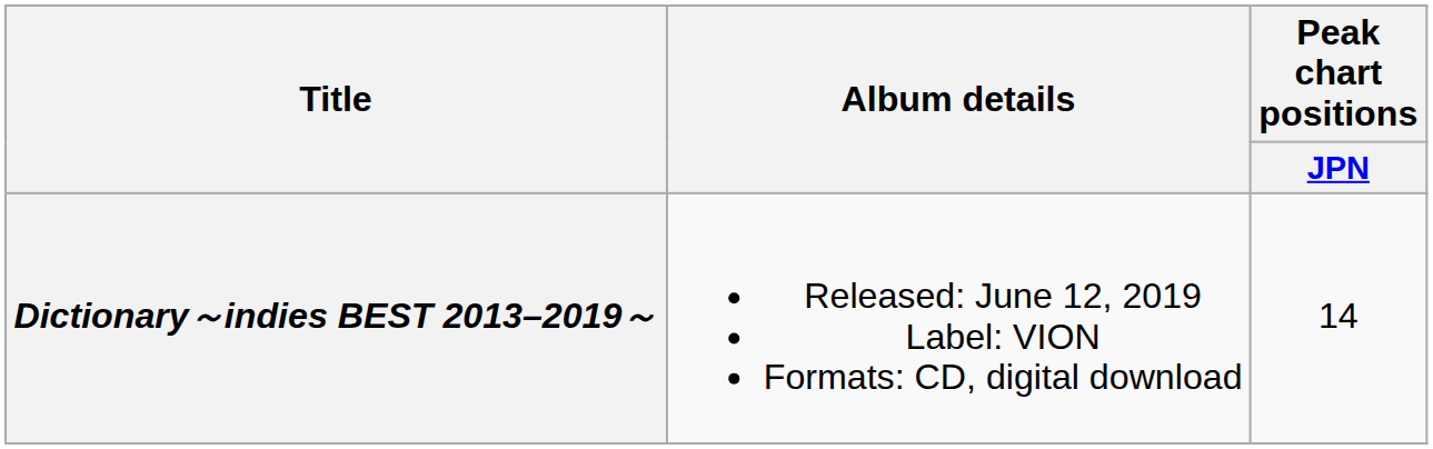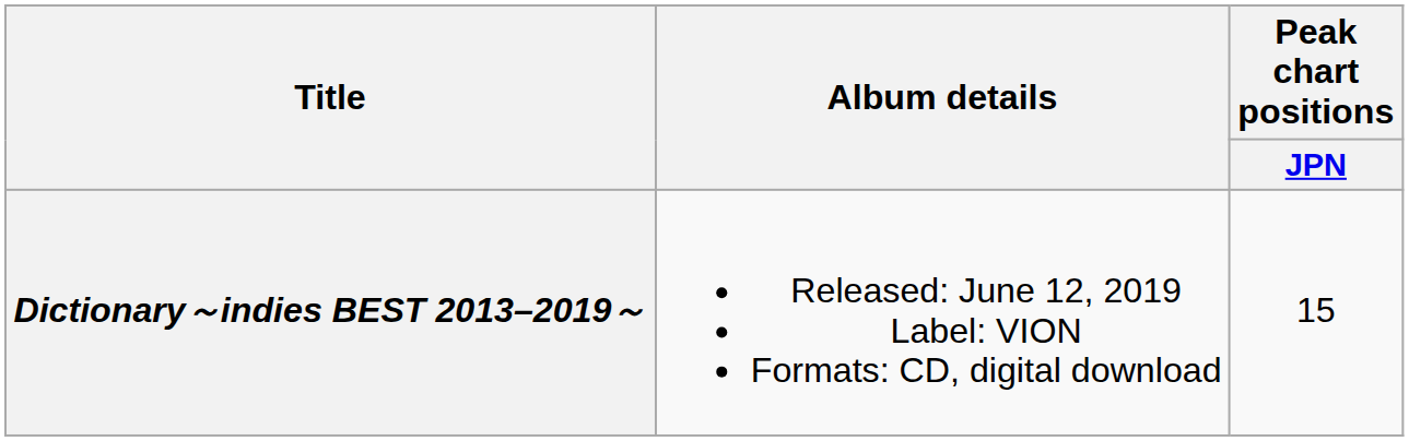 <table class="wikitable plainrowheaders" style="text-align:center;">
 <tr>
 <th rowspan="2" scope="col">Title</th>
 <th rowspan="2" scope="col">Album details</th>
 <th scope="col">Peak chart positions</th>
 </tr>
 <tr>
 <th scope="col" style="width:2.5em;font-size:90%;"><a href='#'>JPN</a><br></th>
 </tr>
 <tr>
 <th scope="row"><em>Dictionary～indies BEST 2013–2019～</em></th>
 <td><br><ul><li>Released: June 12, 2019</li><li>Label: VION</li><li>Formats: CD, digital download</li></ul></td>
-<td>14</td>
+<td>15</td>
 </tr>
 </table>
